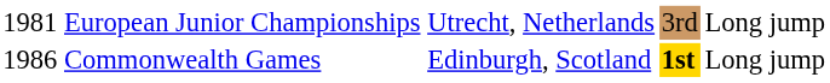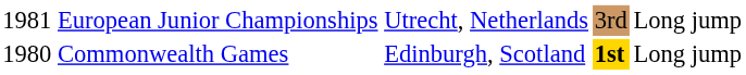 <table>
 <tr>
 <td>1981</td>
 <td><a href='#'>European Junior Championships</a></td>
 <td><a href='#'>Utrecht</a>, <a href='#'>Netherlands</a></td>
 <td bgcolor="cc9966">3rd</td>
 <td>Long jump</td>
 </tr>
 <tr>
-<td>1986</td>
+<td>1980</td>
 <td><a href='#'>Commonwealth Games</a></td>
 <td><a href='#'>Edinburgh</a>, <a href='#'>Scotland</a></td>
 <td bgcolor="gold"><strong>1st</strong></td>
 <td>Long jump</td>
 </tr>
 </table>
